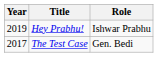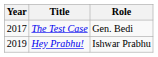 <table class="wikitable">
 <tr>
 <th>Year</th>
 <th>Title</th>
 <th>Role</th>
 </tr>
 <tr>
+<td>2017</td>
+<td><em><a href='#'>The Test Case</a></em></td>
+<td>Gen. Bedi</td>
+</tr>
+<tr>
 <td>2019</td>
 <td><em><a href='#'>Hey Prabhu!</a></em></td>
 <td>Ishwar Prabhu</td>
 </tr>
-<tr>
-<td>2017</td>
-<td><em><a href='#'>The Test Case</a></em></td>
-<td>Gen. Bedi</td>
-</tr>
 </table>
